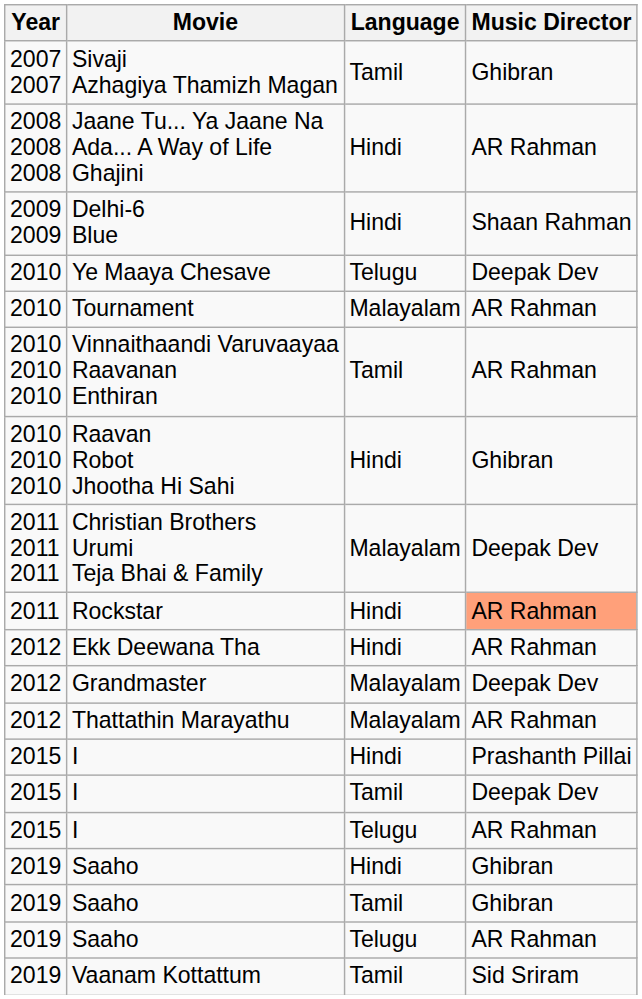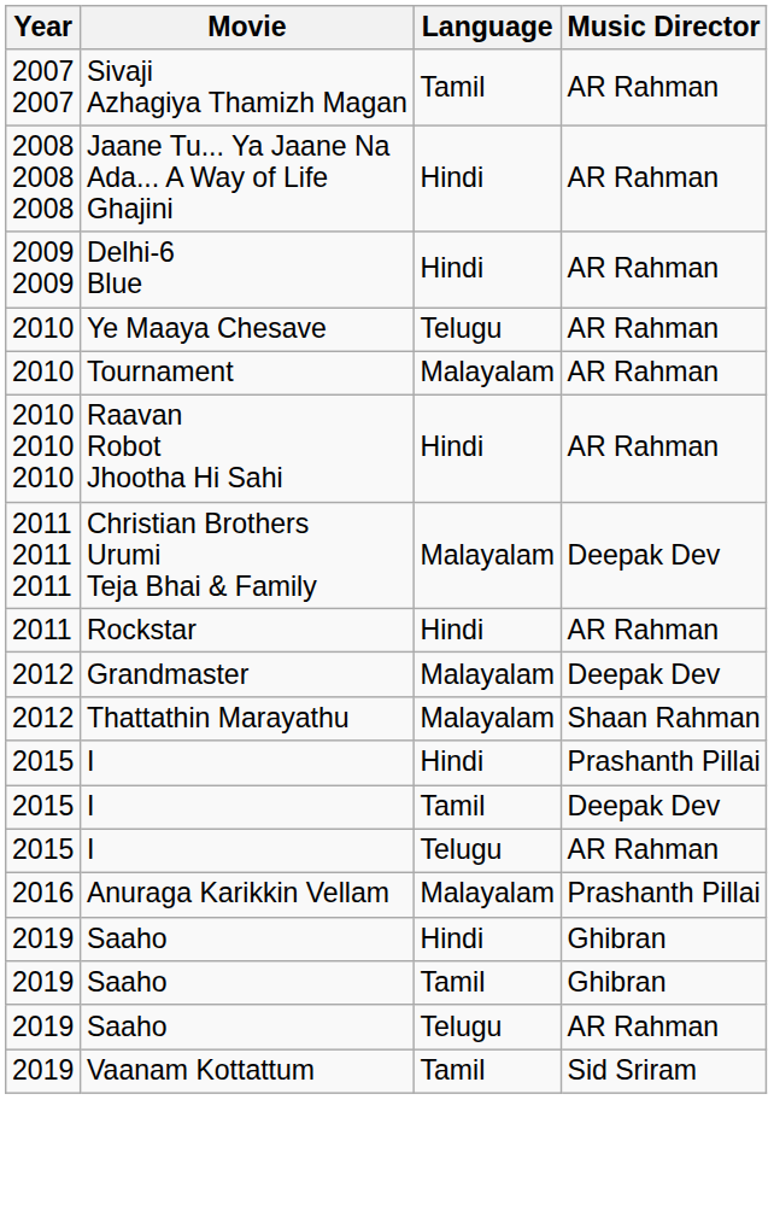 <table class="wikitable">
 <tr>
 <th>Year</th>
 <th>Movie</th>
 <th>Language</th>
 <th>Music Director</th>
 </tr>
 <tr>
 <td>2007<br>2007</td>
 <td>Sivaji<br>Azhagiya Thamizh Magan</td>
 <td>Tamil</td>
-<td>Ghibran</td>
+<td>AR Rahman</td>
 </tr>
 <tr>
 <td>2008<br>2008<br>2008</td>
 <td>Jaane Tu... Ya Jaane Na<br>Ada... A Way of Life<br>Ghajini</td>
 <td>Hindi</td>
 <td>AR Rahman</td>
 </tr>
 <tr>
 <td>2009<br>2009</td>
 <td>Delhi-6<br>Blue</td>
 <td>Hindi</td>
-<td>Shaan Rahman</td>
+<td>AR Rahman</td>
 </tr>
 <tr>
 <td>2010</td>
 <td>Ye Maaya Chesave</td>
 <td>Telugu</td>
-<td>Deepak Dev</td>
+<td>AR Rahman</td>
 </tr>
 <tr>
 <td>2010</td>
 <td>Tournament</td>
 <td>Malayalam</td>
 <td>AR Rahman</td>
 </tr>
 <tr>
 <td>2010<br>2010<br>2010</td>
-<td>Vinnaithaandi Varuvaayaa<br>Raavanan<br>Enthiran</td>
-<td>Tamil</td>
-<td>AR Rahman</td>
-</tr>
-<tr>
-<td>2010<br>2010<br>2010</td>
 <td>Raavan<br>Robot<br>Jhootha Hi Sahi</td>
 <td>Hindi</td>
-<td>Ghibran</td>
+<td>AR Rahman</td>
 </tr>
 <tr>
 <td>2011<br>2011<br>2011</td>
 <td>Christian Brothers<br>Urumi<br>Teja Bhai & Family</td>
 <td>Malayalam</td>
 <td>Deepak Dev</td>
 </tr>
 <tr>
 <td>2011</td>
 <td>Rockstar</td>
-<td>Hindi</td>
-<td style="background: lightsalmon;">AR Rahman</td>
-</tr>
-<tr>
-<td>2012</td>
-<td>Ekk Deewana Tha</td>
 <td>Hindi</td>
 <td>AR Rahman</td>
 </tr>
 <tr>
 <td>2012</td>
 <td>Grandmaster</td>
 <td>Malayalam</td>
 <td>Deepak Dev</td>
 </tr>
 <tr>
 <td>2012</td>
 <td>Thattathin Marayathu</td>
 <td>Malayalam</td>
-<td>AR Rahman</td>
+<td>Shaan Rahman</td>
 </tr>
 <tr>
 <td>2015</td>
 <td>I</td>
 <td>Hindi</td>
 <td>Prashanth Pillai</td>
 </tr>
 <tr>
 <td>2015</td>
 <td>I</td>
 <td>Tamil</td>
 <td>Deepak Dev</td>
 </tr>
 <tr>
 <td>2015</td>
 <td>I</td>
 <td>Telugu</td>
 <td>AR Rahman</td>
+</tr>
+<tr>
+<td>2016</td>
+<td>Anuraga Karikkin Vellam</td>
+<td>Malayalam</td>
+<td>Prashanth Pillai</td>
 </tr>
 <tr>
 <td>2019</td>
 <td>Saaho</td>
 <td>Hindi</td>
 <td>Ghibran</td>
 </tr>
 <tr>
 <td>2019</td>
 <td>Saaho</td>
 <td>Tamil</td>
 <td>Ghibran</td>
 </tr>
 <tr>
 <td>2019</td>
 <td>Saaho</td>
 <td>Telugu</td>
 <td>AR Rahman</td>
 </tr>
 <tr>
 <td>2019</td>
 <td>Vaanam Kottattum</td>
 <td>Tamil</td>
 <td>Sid Sriram</td>
 </tr>
 </table>
